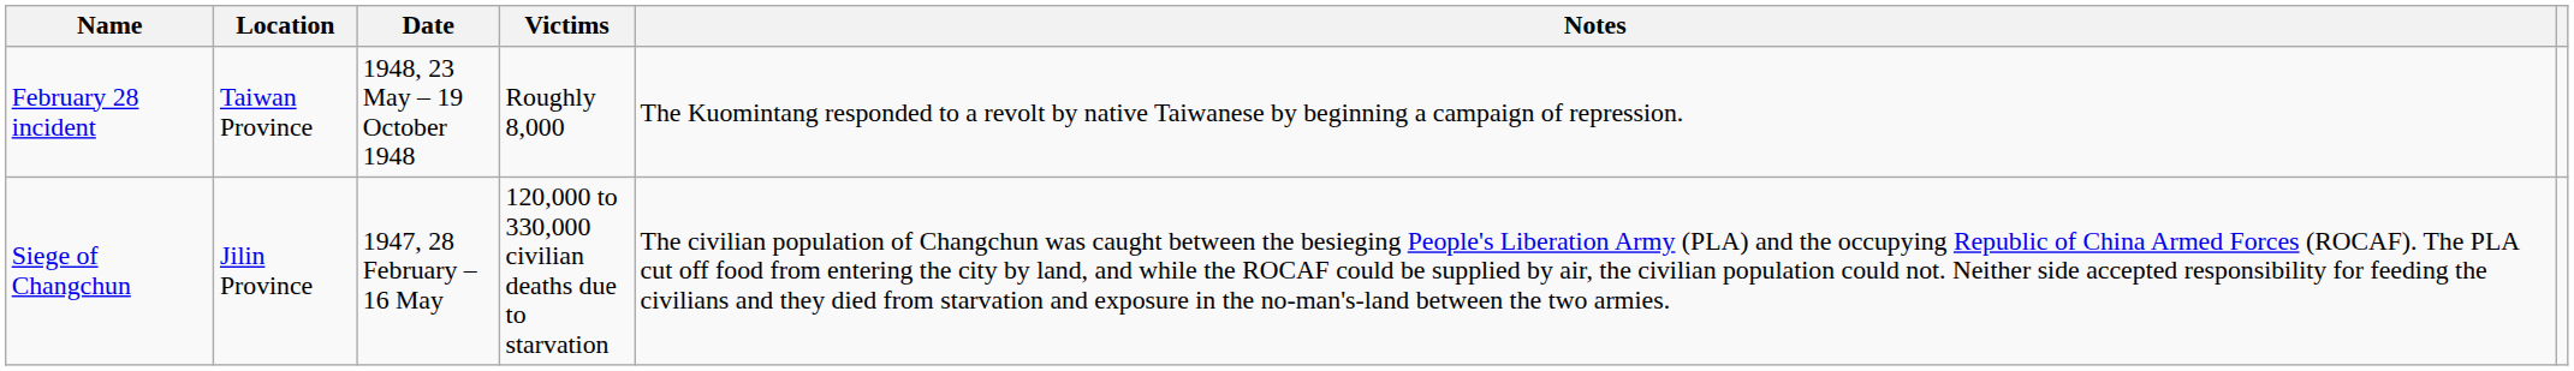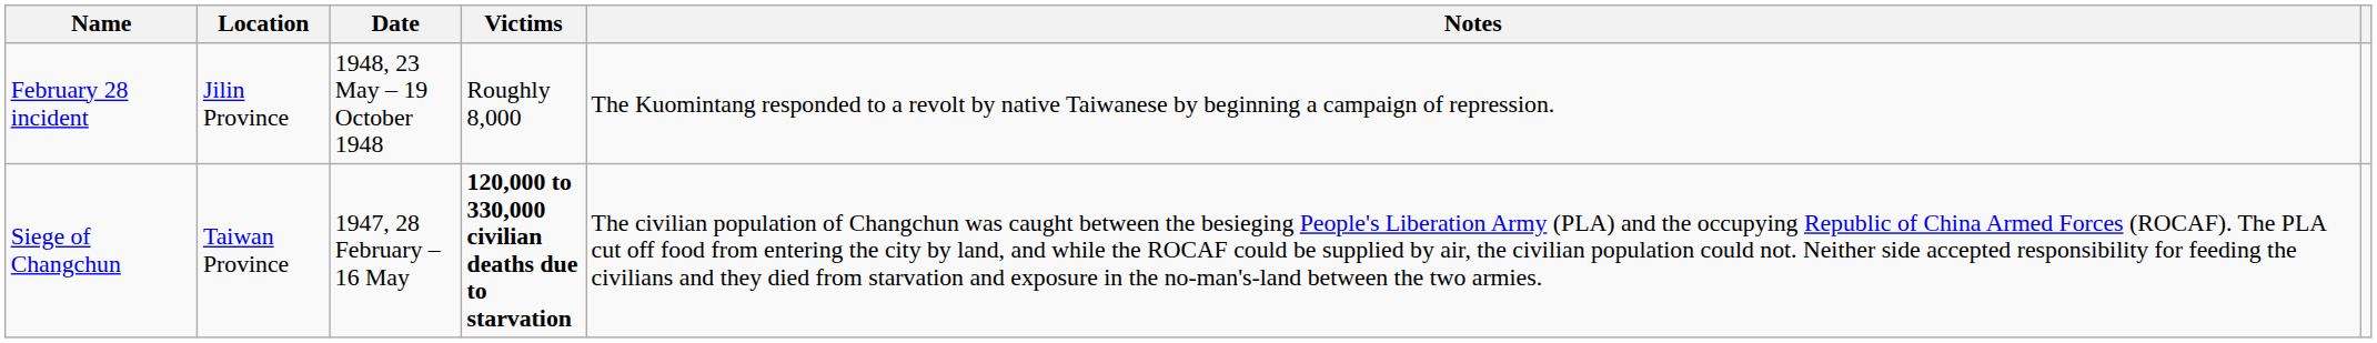 <table class="sortable wikitable">
 <tr>
 <th style="width:120px;">Name</th>
 <th style="width:80px;">Location</th>
 <th style="width:80px;">Date</th>
 <th style="width:75px;">Victims</th>
 <th class="unsortable">Notes</th>
 <th class="unsortable"></th>
 </tr>
 <tr>
 <td><a href='#'>February 28 incident</a></td>
-<td><a href='#'>Taiwan</a> Province</td>
+<td><a href='#'>Jilin</a> Province</td>
 <td>1948, 23 May – 19 October 1948</td>
 <td>Roughly 8,000</td>
 <td>The Kuomintang responded to a revolt by native Taiwanese by beginning a campaign of repression.</td>
 <td></td>
 </tr>
 <tr>
 <td><a href='#'>Siege of Changchun</a></td>
-<td><a href='#'>Jilin</a> Province</td>
+<td><a href='#'>Taiwan</a> Province</td>
 <td>1947, 28 February – 16 May</td>
-<td>120,000 to 330,000 civilian deaths due to starvation</td>
+<td><strong>120,000 to 330,000 civilian deaths due to starvation</strong></td>
 <td>The civilian population of Changchun was caught between the besieging <a href='#'>People's Liberation Army</a> (PLA) and the occupying <a href='#'>Republic of China Armed Forces</a> (ROCAF). The PLA cut off food from entering the city by land, and while the ROCAF could be supplied by air, the civilian population could not. Neither side accepted responsibility for feeding the civilians and they died from starvation and exposure in the no-man's-land between the two armies.</td>
 <td></td>
 </tr>
 </table>
